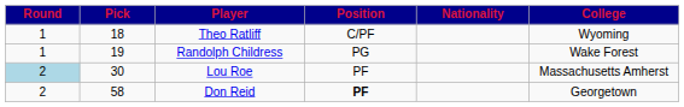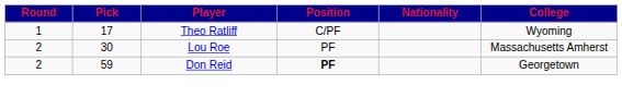 <table class="wikitable sortable sortable">
 <tr>
 <th style="background:#00008B; color:#DC143C; width:10%;">Round</th>
 <th style="background:#00008B; color:#DC143C; width:10%;">Pick</th>
 <th style="background:#00008B; color:#DC143C; width:20%;">Player</th>
 <th style="background:#00008B; color:#DC143C; width:15%;">Position</th>
 <th style="background:#00008B; color:#DC143C; width:15%;">Nationality</th>
 <th style="background:#00008B; color:#DC143C; width:20%;">College</th>
 </tr>
 <tr style="text-align: center">
 <td>1</td>
-<td>18</td>
+<td>17</td>
 <td><a href='#'>Theo Ratliff</a></td>
 <td>C/PF</td>
 <td></td>
 <td>Wyoming</td>
 </tr>
 <tr style="text-align: center">
-<td>1</td>
-<td>19</td>
-<td><a href='#'>Randolph Childress</a></td>
-<td>PG</td>
-<td></td>
-<td>Wake Forest</td>
-</tr>
-<tr style="text-align: center">
-<td style="background: lightblue;">2</td>
+<td>2</td>
 <td>30</td>
 <td><a href='#'>Lou Roe</a></td>
 <td>PF</td>
 <td></td>
 <td>Massachusetts Amherst</td>
 </tr>
 <tr style="text-align: center">
 <td>2</td>
-<td>58</td>
+<td>59</td>
 <td><a href='#'>Don Reid</a></td>
 <td><strong>PF</strong></td>
 <td></td>
 <td>Georgetown</td>
 </tr>
 </table>
